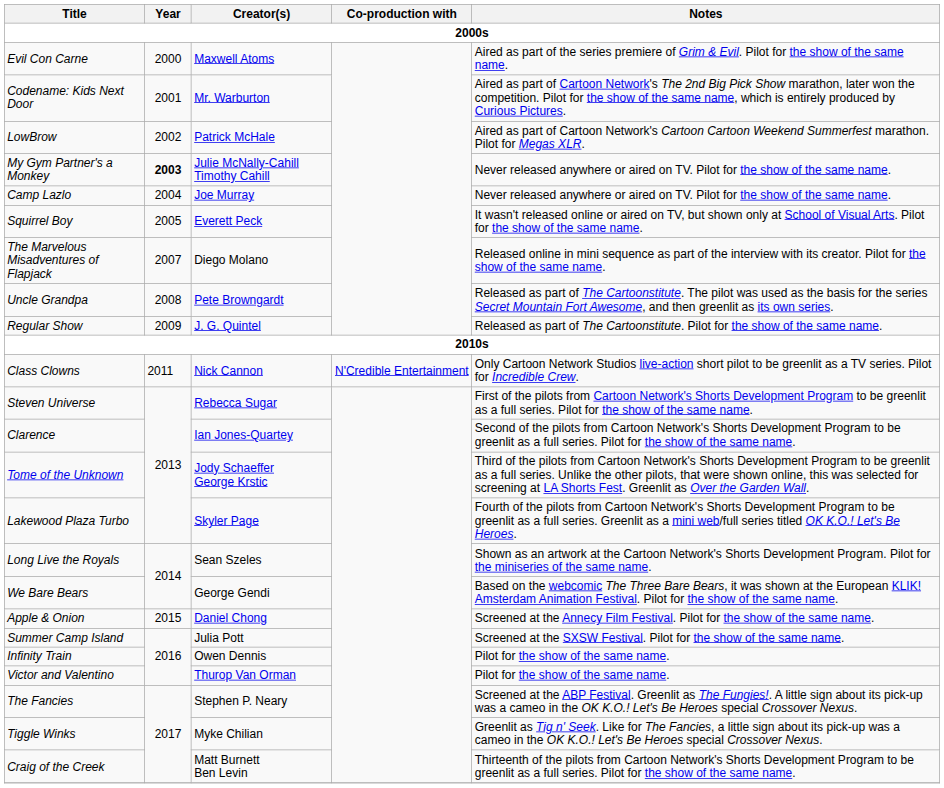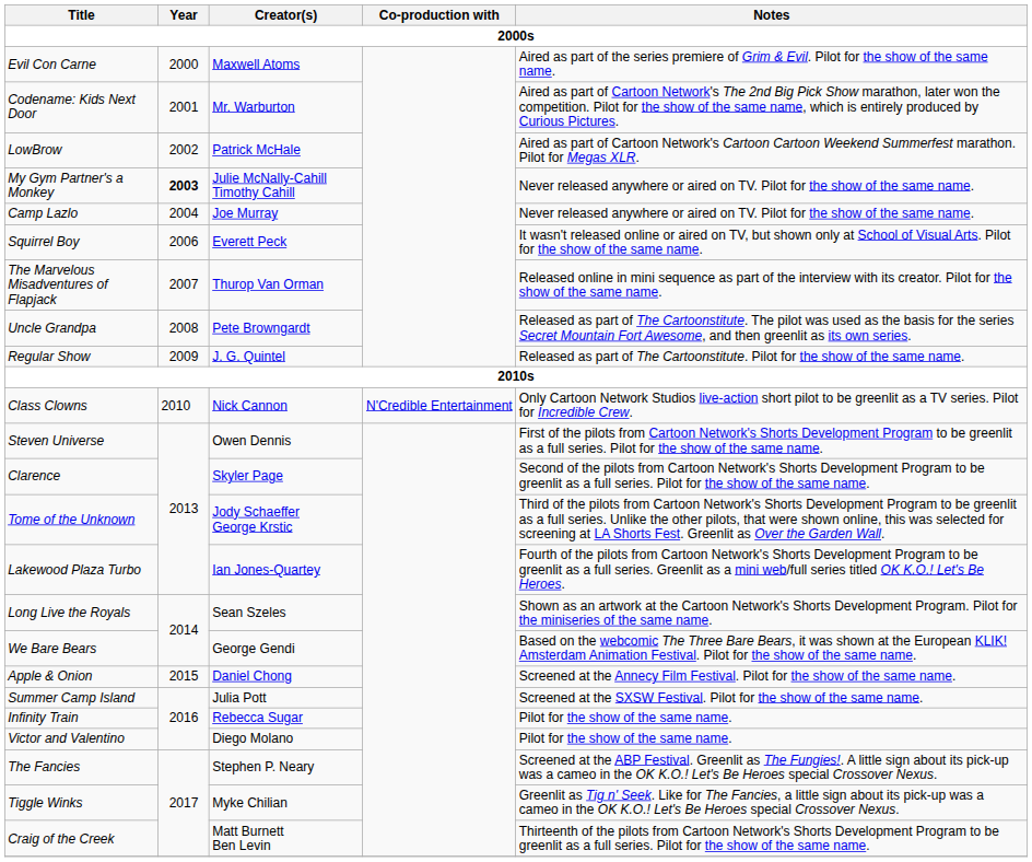 <table class="wikitable sortable" style="width: auto; style="font-size:95%;" table-layout: fixed;" |>
 <tr>
 <th style="width:15%;">Title</th>
 <th style="width:5%;">Year</th>
 <th style="width:15%;">Creator(s)</th>
 <th style="width:15%;">Co-production with</th>
 <th style="width:50%;" class="unsortable">Notes</th>
 </tr>
 <tr>
 <th colspan="6" style="background-color:#ffffff;">2000s</th>
 </tr>
 <tr>
 <td><em>Evil Con Carne</em></td>
 <td align="center">2000</td>
 <td><a href='#'>Maxwell Atoms</a></td>
 <td align="center" rowspan="9"></td>
 <td>Aired as part of the series premiere of <em><a href='#'>Grim & Evil</a></em>. Pilot for <a href='#'>the show of the same name</a>.</td>
 </tr>
 <tr>
 <td><em>Codename: Kids Next Door</em></td>
 <td align="center">2001</td>
 <td><a href='#'>Mr. Warburton</a></td>
 <td>Aired as part of <a href='#'>Cartoon Network</a>'s <em>The 2nd Big Pick Show</em> marathon, later won the competition. Pilot for <a href='#'>the show of the same name</a>, which is entirely produced by <a href='#'>Curious Pictures</a>.</td>
 </tr>
 <tr>
 <td><em>LowBrow</em></td>
 <td align="center">2002</td>
 <td><a href='#'>Patrick McHale</a></td>
 <td>Aired as part of Cartoon Network's <em>Cartoon Cartoon Weekend Summerfest</em> marathon. Pilot for <em><a href='#'>Megas XLR</a></em>.</td>
 </tr>
 <tr>
 <td><em>My Gym Partner's a Monkey</em></td>
 <td align="center"><strong>2003</strong></td>
 <td><a href='#'>Julie McNally-Cahill</a><br><a href='#'>Timothy Cahill</a></td>
 <td>Never released anywhere or aired on TV. Pilot for <a href='#'>the show of the same name</a>.</td>
 </tr>
 <tr>
 <td><em>Camp Lazlo</em></td>
 <td align="center">2004</td>
 <td><a href='#'>Joe Murray</a></td>
 <td>Never released anywhere or aired on TV. Pilot for <a href='#'>the show of the same name</a>.</td>
 </tr>
 <tr>
 <td><em>Squirrel Boy</em></td>
-<td align="center">2005</td>
+<td align="center">2006</td>
 <td><a href='#'>Everett Peck</a></td>
 <td>It wasn't released online or aired on TV, but shown only at <a href='#'>School of Visual Arts</a>. Pilot for <a href='#'>the show of the same name</a>.</td>
 </tr>
 <tr>
 <td><em>The Marvelous Misadventures of Flapjack</em></td>
 <td align="center">2007</td>
-<td>Diego Molano</td>
+<td><a href='#'>Thurop Van Orman</a></td>
 <td>Released online in mini sequence as part of the interview with its creator. Pilot for <a href='#'>the show of the same name</a>.</td>
 </tr>
 <tr>
 <td><em>Uncle Grandpa</em></td>
 <td align="center">2008</td>
 <td><a href='#'>Pete Browngardt</a></td>
 <td>Released as part of <em><a href='#'>The Cartoonstitute</a></em>. The pilot was used as the basis for the series <em><a href='#'>Secret Mountain Fort Awesome</a></em>, and then greenlit as <a href='#'>its own series</a>.</td>
 </tr>
 <tr>
 <td><em>Regular Show</em></td>
 <td align="center">2009</td>
 <td><a href='#'>J. G. Quintel</a></td>
 <td>Released as part of <em>The Cartoonstitute</em>. Pilot for <a href='#'>the show of the same name</a>.</td>
 </tr>
 <tr>
 <th colspan="5" style="background-color:#ffffff;">2010s</th>
 </tr>
 <tr>
 <td><em>Class Clowns</em></td>
-<td>2011</td>
+<td>2010</td>
 <td><a href='#'>Nick Cannon</a></td>
 <td align="center"><a href='#'>N'Credible Entertainment</a></td>
 <td>Only Cartoon Network Studios <a href='#'>live-action</a> short pilot to be greenlit as a TV series. Pilot for <em><a href='#'>Incredible Crew</a></em>.</td>
 </tr>
 <tr>
 <td><em>Steven Universe</em></td>
 <td align="center" rowspan="4">2013</td>
-<td><a href='#'>Rebecca Sugar</a></td>
+<td>Owen Dennis</td>
 <td align="center" rowspan="13"></td>
 <td>First of the pilots from <a href='#'>Cartoon Network's Shorts Development Program</a> to be greenlit as a full series. Pilot for <a href='#'>the show of the same name</a>.</td>
 </tr>
 <tr>
 <td><em>Clarence</em></td>
-<td><a href='#'>Ian Jones-Quartey</a></td>
+<td><a href='#'>Skyler Page</a></td>
 <td>Second of the pilots from Cartoon Network's Shorts Development Program to be greenlit as a full series. Pilot for <a href='#'>the show of the same name</a>.</td>
 </tr>
 <tr>
 <td><em><a href='#'>Tome of the Unknown</a></em></td>
 <td><a href='#'>Jody Schaeffer</a><br><a href='#'>George Krstic</a></td>
 <td>Third of the pilots from Cartoon Network's Shorts Development Program to be greenlit as a full series. Unlike the other pilots, that were shown online, this was selected for screening at <a href='#'>LA Shorts Fest</a>. Greenlit as <em><a href='#'>Over the Garden Wall</a></em>.</td>
 </tr>
 <tr>
 <td><em>Lakewood Plaza Turbo</em></td>
-<td><a href='#'>Skyler Page</a></td>
+<td><a href='#'>Ian Jones-Quartey</a></td>
 <td>Fourth of the pilots from Cartoon Network's Shorts Development Program to be greenlit as a full series. Greenlit as a <a href='#'>mini web</a>/full series titled <em><a href='#'>OK K.O.! Let's Be Heroes</a></em>.</td>
 </tr>
 <tr>
 <td><em>Long Live the Royals</em></td>
 <td align="center" rowspan="2">2014</td>
 <td>Sean Szeles</td>
 <td>Shown as an artwork at the Cartoon Network's Shorts Development Program. Pilot for <a href='#'>the miniseries of the same name</a>.</td>
 </tr>
 <tr>
 <td><em>We Bare Bears</em></td>
 <td>George Gendi</td>
 <td>Based on the <a href='#'>webcomic</a> <em>The Three Bare Bears</em>, it was shown at the European <a href='#'>KLIK! Amsterdam Animation Festival</a>. Pilot for <a href='#'>the show of the same name</a>.</td>
 </tr>
 <tr>
 <td><em>Apple & Onion</em></td>
 <td align="center">2015</td>
 <td><a href='#'>Daniel Chong</a></td>
 <td>Screened at the <a href='#'>Annecy Film Festival</a>. Pilot for <a href='#'>the show of the same name</a>.</td>
 </tr>
 <tr>
 <td><em>Summer Camp Island</em></td>
 <td align="center" rowspan="3">2016</td>
 <td>Julia Pott</td>
 <td>Screened at the <a href='#'>SXSW Festival</a>. Pilot for <a href='#'>the show of the same name</a>.</td>
 </tr>
 <tr>
 <td><em>Infinity Train</em></td>
-<td>Owen Dennis</td>
+<td><a href='#'>Rebecca Sugar</a></td>
 <td>Pilot for <a href='#'>the show of the same name</a>.</td>
 </tr>
 <tr>
 <td><em>Victor and Valentino</em></td>
-<td><a href='#'>Thurop Van Orman</a></td>
+<td>Diego Molano</td>
 <td>Pilot for <a href='#'>the show of the same name</a>.</td>
 </tr>
 <tr>
 <td><em>The Fancies</em></td>
 <td align="center" rowspan="3">2017</td>
 <td>Stephen P. Neary</td>
 <td>Screened at the <a href='#'>ABP Festival</a>. Greenlit as <em><a href='#'>The Fungies!</a></em>. A little sign about its pick-up was a cameo in the <em>OK K.O.! Let's Be Heroes</em> special <em>Crossover Nexus</em>.</td>
 </tr>
 <tr>
 <td><em>Tiggle Winks</em></td>
 <td>Myke Chilian</td>
 <td>Greenlit as <em><a href='#'>Tig n' Seek</a></em>. Like for <em>The Fancies</em>, a little sign about its pick-up was a cameo in the <em>OK K.O.! Let's Be Heroes</em> special <em>Crossover Nexus</em>.</td>
 </tr>
 <tr>
 <td><em>Craig of the Creek</em></td>
 <td>Matt Burnett<br>Ben Levin</td>
 <td>Thirteenth of the pilots from Cartoon Network's Shorts Development Program to be greenlit as a full series. Pilot for <a href='#'>the show of the same name</a>.</td>
 </tr>
 <tr>
 </tr>
 </table>
